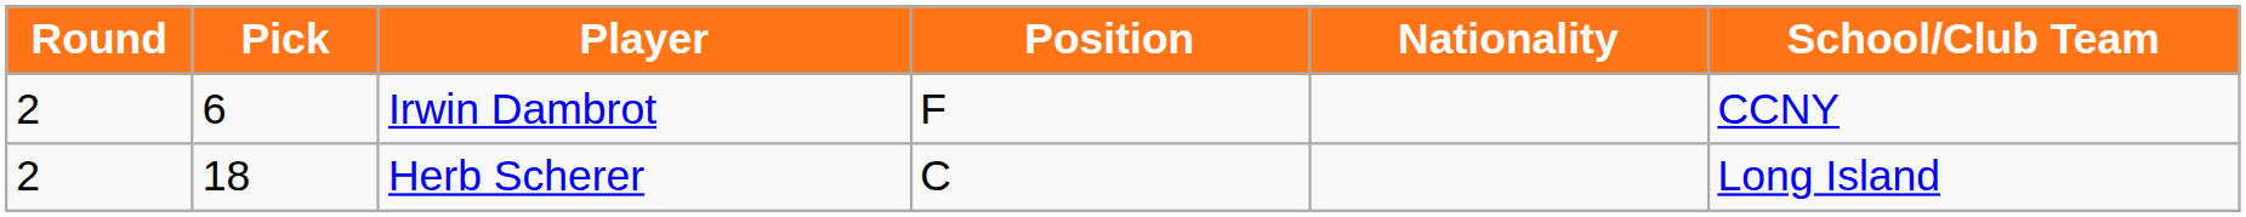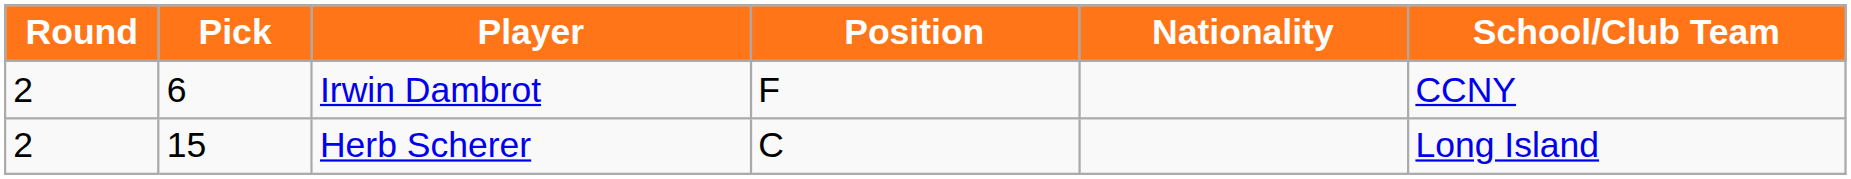 <table class="wikitable sortable sortable">
 <tr>
 <th style="background:#FF7518;color:#FFFFFF;" width="7%">Round</th>
 <th style="background:#FF7518;color:#FFFFFF;" width="7%">Pick</th>
 <th style="background:#FF7518;color:#FFFFFF;" width="20%">Player</th>
 <th style="background:#FF7518;color:#FFFFFF;" width="15%">Position</th>
 <th style="background:#FF7518;color:#FFFFFF;" width="15%">Nationality</th>
 <th style="background:#FF7518;color:#FFFFFF;" width="20%">School/Club Team</th>
 </tr>
 <tr>
 <td>2</td>
 <td>6</td>
 <td><a href='#'>Irwin Dambrot</a></td>
 <td>F</td>
 <td></td>
 <td><a href='#'>CCNY</a></td>
 </tr>
 <tr>
 <td>2</td>
-<td>18</td>
+<td>15</td>
 <td><a href='#'>Herb Scherer</a></td>
 <td>C</td>
 <td></td>
 <td><a href='#'>Long Island</a></td>
 </tr>
 </table>
